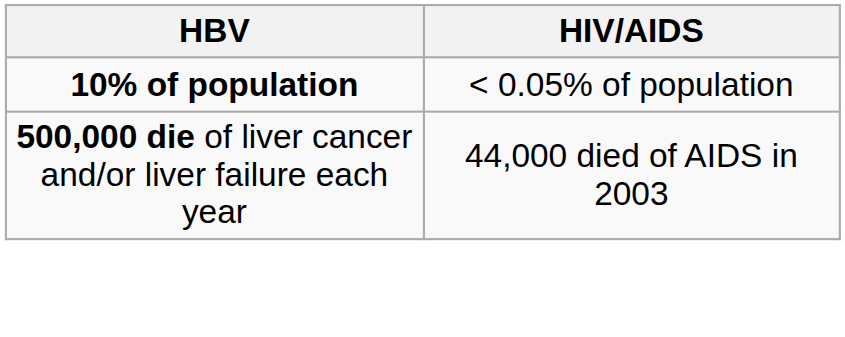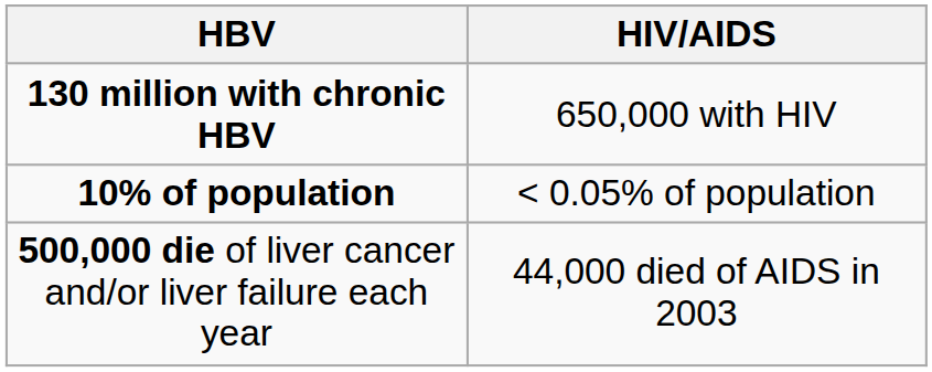 <table class="wikitable"  style="width:400px; text-align:center; margin:1em auto 1em auto;">
 <tr>
 <th style="width:50%;">HBV</th>
 <th style="width:50%;">HIV/AIDS</th>
+</tr>
+<tr>
+<td><strong>130 million with chronic HBV</strong></td>
+<td>650,000 with HIV</td>
 </tr>
 <tr>
 <td><strong>10% of population</strong></td>
 <td>< 0.05% of population</td>
 </tr>
 <tr>
 <td><strong>500,000 die</strong> of liver cancer and/or liver failure each year</td>
 <td>44,000 died of AIDS in 2003</td>
 </tr>
 </table>
